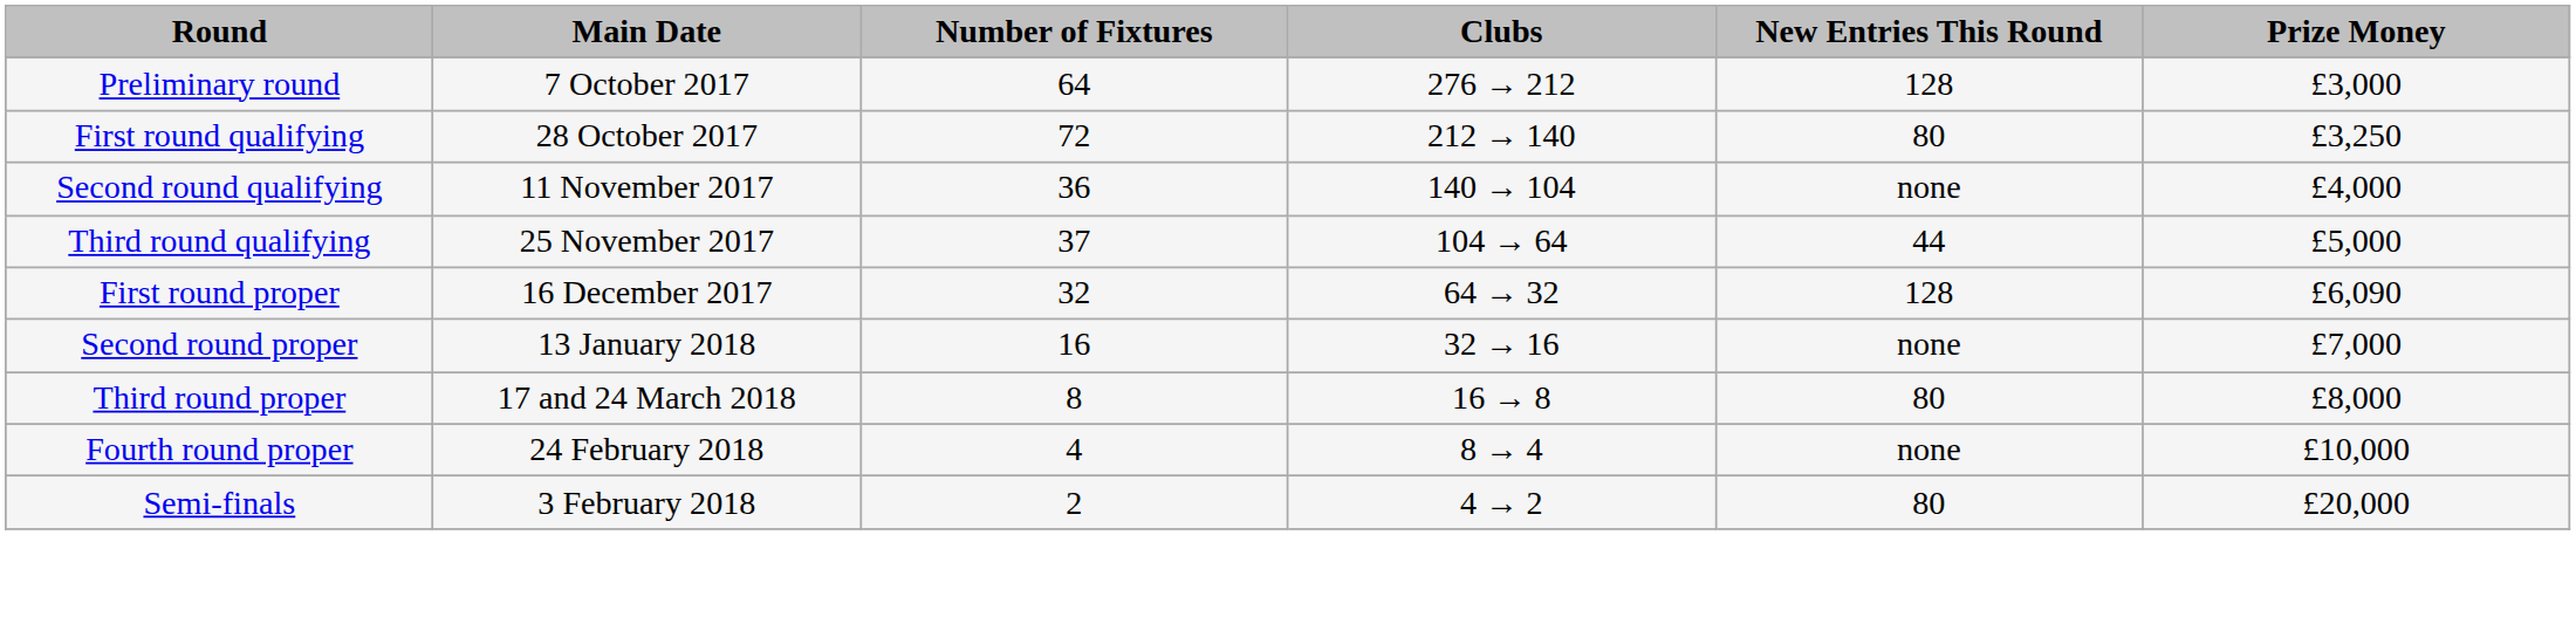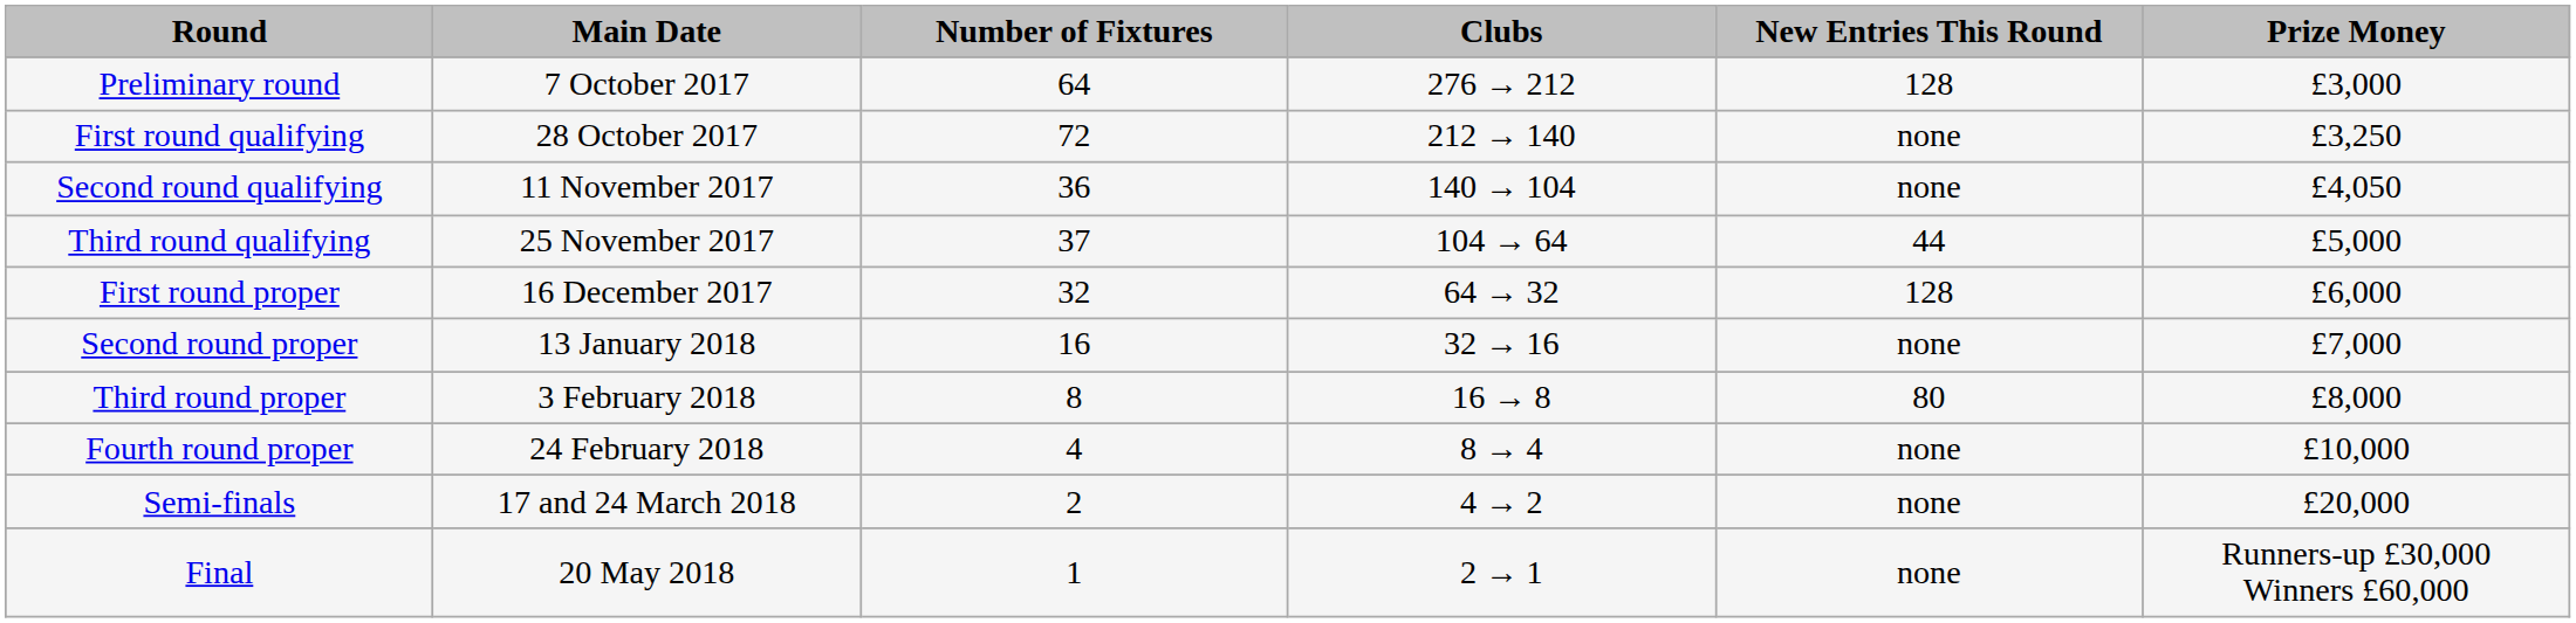 <table class="wikitable" style="background:WhiteSmoke; text-align:center; font-size:100%">
 <tr>
 <td scope="col" style="width: 200px; background:silver;"><strong>Round</strong></td>
 <td scope="col" style="width: 200px; background:silver;"><strong>Main Date</strong></td>
 <td scope="col" style="width: 200px; background:silver;"><strong>Number of Fixtures</strong></td>
 <td scope="col" style="width: 200px; background:silver;"><strong>Clubs</strong></td>
 <td scope="col" style="width: 200px; background:silver;"><strong>New Entries This Round</strong></td>
 <td scope="col" style="width: 200px; background:silver;"><strong>Prize Money</strong></td>
 </tr>
 <tr>
 <td><a href='#'>Preliminary round</a></td>
 <td>7 October 2017</td>
 <td>64</td>
 <td>276 → 212</td>
 <td>128</td>
 <td>£3,000</td>
 </tr>
 <tr>
 <td><a href='#'>First round qualifying</a></td>
 <td>28 October 2017</td>
 <td>72</td>
 <td>212 → 140</td>
-<td>80</td>
+<td>none</td>
 <td>£3,250</td>
 </tr>
 <tr>
 <td><a href='#'>Second round qualifying</a></td>
 <td>11 November 2017</td>
 <td>36</td>
 <td>140 → 104</td>
 <td>none</td>
-<td>£4,000</td>
+<td>£4,050</td>
 </tr>
 <tr>
 <td><a href='#'>Third round qualifying</a></td>
 <td>25 November 2017</td>
 <td>37</td>
 <td>104 → 64</td>
 <td>44</td>
 <td>£5,000</td>
 </tr>
 <tr>
 <td><a href='#'>First round proper</a></td>
 <td>16 December 2017</td>
 <td>32</td>
 <td>64 → 32</td>
 <td>128</td>
-<td>£6,090</td>
+<td>£6,000</td>
 </tr>
 <tr>
 <td><a href='#'>Second round proper</a></td>
 <td>13 January 2018</td>
 <td>16</td>
 <td>32 → 16</td>
 <td>none</td>
 <td>£7,000</td>
 </tr>
 <tr>
 <td><a href='#'>Third round proper</a></td>
-<td>17 and 24 March 2018</td>
+<td>3 February 2018</td>
 <td>8</td>
 <td>16 → 8</td>
 <td>80</td>
 <td>£8,000</td>
 </tr>
 <tr>
 <td><a href='#'>Fourth round proper</a></td>
 <td>24 February 2018</td>
 <td>4</td>
 <td>8 → 4</td>
 <td>none</td>
 <td>£10,000</td>
 </tr>
 <tr>
 <td><a href='#'>Semi-finals</a></td>
-<td>3 February 2018</td>
+<td>17 and 24 March 2018</td>
 <td>2</td>
 <td>4 → 2</td>
-<td>80</td>
+<td>none</td>
 <td>£20,000</td>
 </tr>
+<tr>
+<td><a href='#'>Final</a></td>
+<td>20 May 2018</td>
+<td>1</td>
+<td>2 → 1</td>
+<td>none</td>
+<td>Runners-up £30,000 <br>Winners £60,000</td>
+</tr>
 </table>
